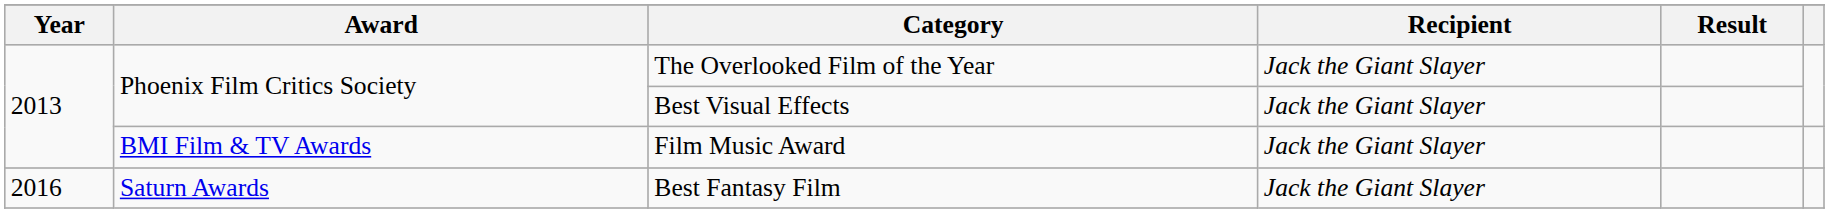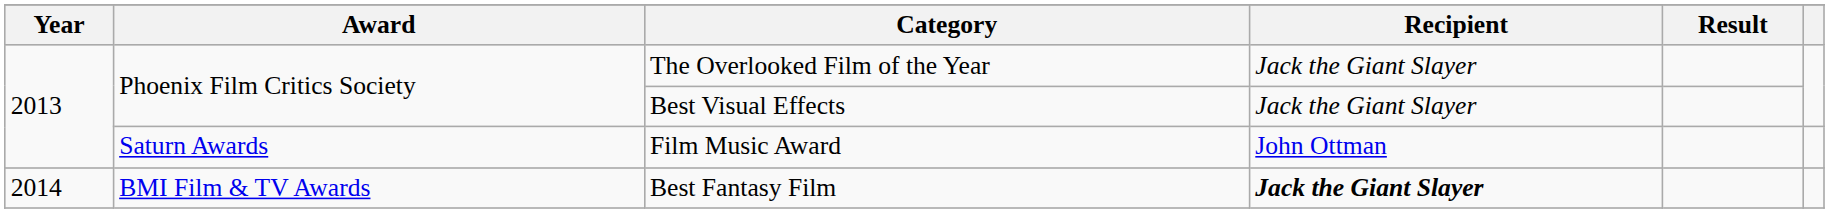 <table class="wikitable" width="90%">
 <tr>
 </tr>
 <tr>
 <th>Year</th>
 <th>Award</th>
 <th>Category</th>
 <th>Recipient</th>
 <th>Result</th>
 <th></th>
 </tr>
 <tr>
 <td rowspan=3>2013</td>
 <td rowspan=2>Phoenix Film Critics Society</td>
 <td>The Overlooked Film of the Year</td>
 <td><em>Jack the Giant Slayer</em></td>
 <td></td>
 <td rowspan=2 style="text-align:center;"></td>
 </tr>
 <tr>
 <td>Best Visual Effects</td>
 <td><em>Jack the Giant Slayer</em></td>
 <td></td>
 </tr>
 <tr>
-<td><a href='#'>BMI Film & TV Awards</a></td>
+<td><a href='#'>Saturn Awards</a></td>
 <td>Film Music Award</td>
-<td><em>Jack the Giant Slayer</em></td>
+<td><a href='#'>John Ottman</a></td>
 <td></td>
 <td style="text-align:center;"></td>
 </tr>
 <tr>
-<td>2016</td>
-<td><a href='#'>Saturn Awards</a></td>
+<td>2014</td>
+<td><a href='#'>BMI Film & TV Awards</a></td>
 <td>Best Fantasy Film</td>
-<td><em>Jack the Giant Slayer</em></td>
+<td><strong><em>Jack the Giant Slayer</em></strong></td>
 <td></td>
 <td style="text-align:center;"></td>
 </tr>
 </table>
